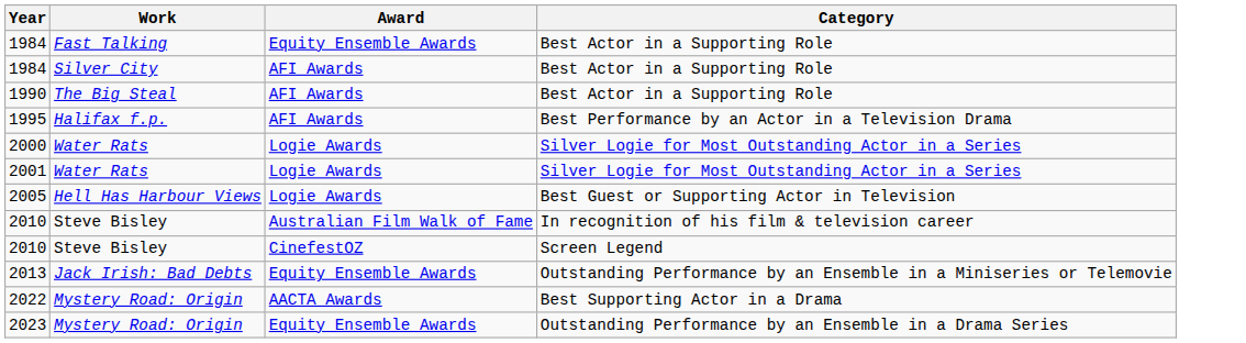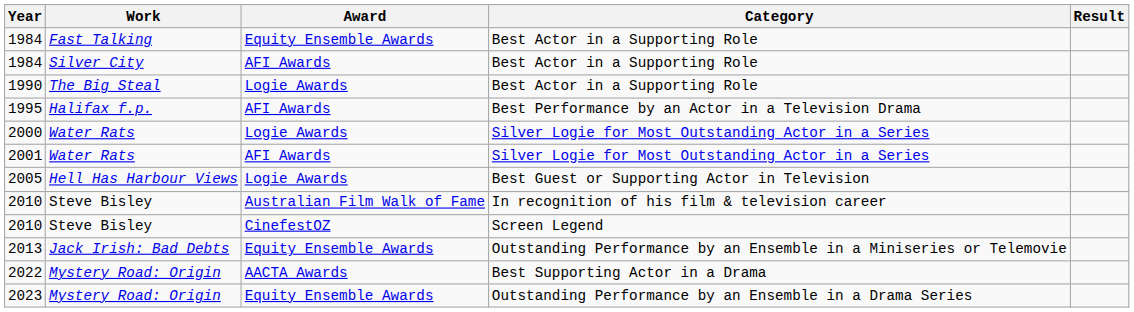 <table class=wikitable>
 <tr>
 <th>Year</th>
 <th>Work</th>
 <th>Award</th>
 <th>Category</th>
+<th>Result</th>
 </tr>
 <tr>
 <td>1984</td>
 <td><em><a href='#'>Fast Talking</a></em></td>
 <td><a href='#'>Equity Ensemble Awards</a></td>
 <td>Best Actor in a Supporting Role</td>
+<td></td>
 </tr>
 <tr>
 <td>1984</td>
 <td><em><a href='#'>Silver City</a></em></td>
 <td><a href='#'>AFI Awards</a></td>
 <td>Best Actor in a Supporting Role</td>
+<td></td>
 </tr>
 <tr>
 <td>1990</td>
 <td><em><a href='#'>The Big Steal</a></em></td>
-<td><a href='#'>AFI Awards</a></td>
+<td><a href='#'>Logie Awards</a></td>
 <td>Best Actor in a Supporting Role</td>
+<td></td>
 </tr>
 <tr>
 <td>1995</td>
 <td><em><a href='#'>Halifax f.p.</a></em></td>
 <td><a href='#'>AFI Awards</a></td>
 <td>Best Performance by an Actor in a Television Drama</td>
+<td></td>
 </tr>
 <tr>
 <td>2000</td>
 <td><em><a href='#'>Water Rats</a></em></td>
 <td><a href='#'>Logie Awards</a></td>
 <td><a href='#'>Silver Logie for Most Outstanding Actor in a Series</a></td>
+<td></td>
 </tr>
 <tr>
 <td>2001</td>
 <td><em><a href='#'>Water Rats</a></em></td>
-<td><a href='#'>Logie Awards</a></td>
+<td><a href='#'>AFI Awards</a></td>
 <td><a href='#'>Silver Logie for Most Outstanding Actor in a Series</a></td>
+<td></td>
 </tr>
 <tr>
 <td>2005</td>
 <td><em><a href='#'>Hell Has Harbour Views</a></em></td>
 <td><a href='#'>Logie Awards</a></td>
 <td>Best Guest or Supporting Actor in Television</td>
+<td></td>
 </tr>
 <tr>
 <td>2010</td>
 <td>Steve Bisley</td>
 <td><a href='#'>Australian Film Walk of Fame</a></td>
 <td>In recognition of his film & television career</td>
+<td></td>
 </tr>
 <tr>
 <td>2010</td>
 <td>Steve Bisley</td>
 <td><a href='#'>CinefestOZ</a></td>
 <td>Screen Legend</td>
+<td></td>
 </tr>
 <tr>
 <td>2013</td>
 <td><em><a href='#'>Jack Irish: Bad Debts</a></em></td>
 <td><a href='#'>Equity Ensemble Awards</a></td>
 <td>Outstanding Performance by an Ensemble in a Miniseries or Telemovie</td>
+<td></td>
 </tr>
 <tr>
 <td>2022</td>
 <td><em><a href='#'>Mystery Road: Origin</a></em></td>
 <td><a href='#'>AACTA Awards</a></td>
 <td>Best Supporting Actor in a Drama</td>
+<td></td>
 </tr>
 <tr>
 <td>2023</td>
 <td><em><a href='#'>Mystery Road: Origin</a></em></td>
 <td><a href='#'>Equity Ensemble Awards</a></td>
 <td>Outstanding Performance by an Ensemble in a Drama Series</td>
+<td></td>
 </tr>
 </table>
